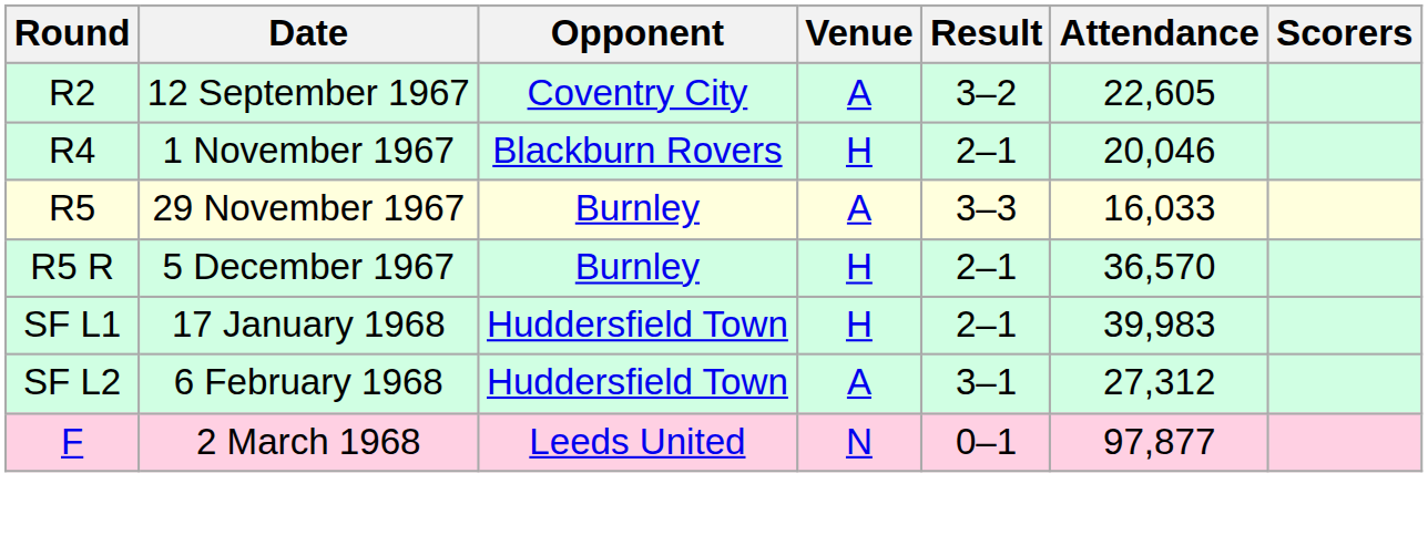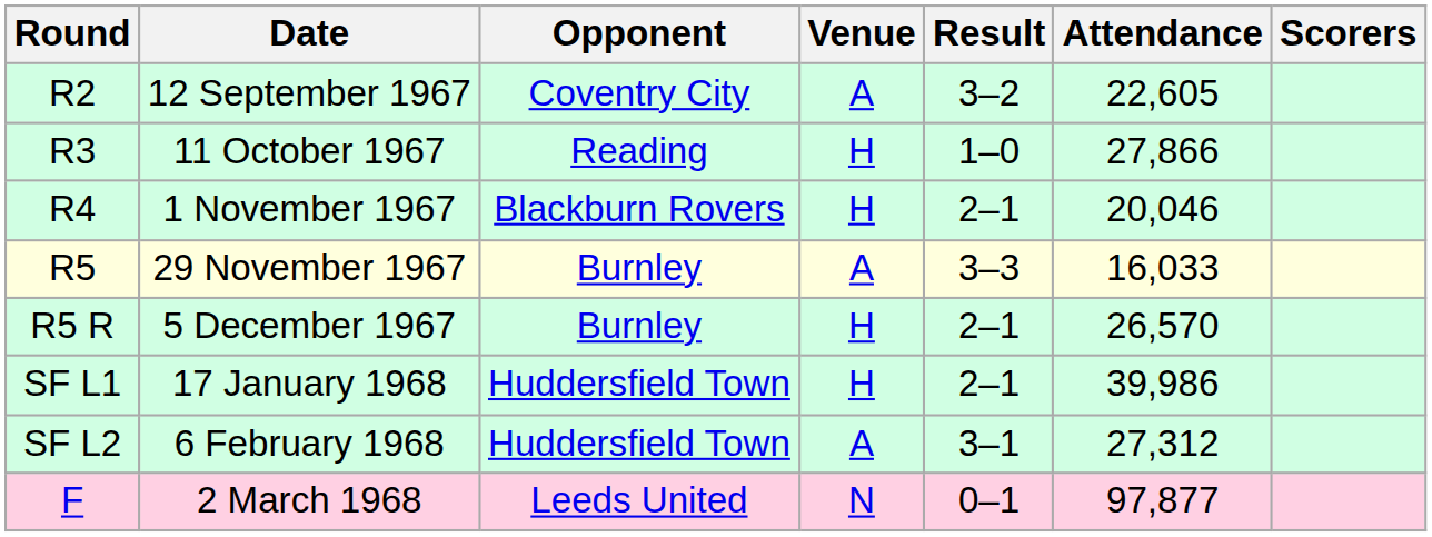 <table class="wikitable sortable" style="font-size:100%; text-align:center">
 <tr>
 <th>Round</th>
 <th>Date</th>
 <th>Opponent</th>
 <th>Venue</th>
 <th>Result</th>
 <th>Attendance</th>
 <th>Scorers</th>
 </tr>
 <tr style="background-color: #d0ffe3;">
 <td>R2</td>
 <td>12 September 1967</td>
 <td><a href='#'>Coventry City</a></td>
 <td><a href='#'>A</a></td>
 <td>3–2</td>
 <td>22,605</td>
+<td></td>
+</tr>
+<tr style="background-color: #d0ffe3;">
+<td>R3</td>
+<td>11 October 1967</td>
+<td><a href='#'>Reading</a></td>
+<td><a href='#'>H</a></td>
+<td>1–0</td>
+<td>27,866</td>
 <td></td>
 </tr>
 <tr style="background-color: #d0ffe3;">
 <td>R4</td>
 <td>1 November 1967</td>
 <td><a href='#'>Blackburn Rovers</a></td>
 <td><a href='#'>H</a></td>
 <td>2–1</td>
 <td>20,046</td>
 <td></td>
 </tr>
 <tr style="background-color: #ffffdd;">
 <td>R5</td>
 <td>29 November 1967</td>
 <td><a href='#'>Burnley</a></td>
 <td><a href='#'>A</a></td>
 <td>3–3</td>
 <td>16,033</td>
 <td></td>
 </tr>
 <tr style="background-color: #d0ffe3;">
 <td>R5 R</td>
 <td>5 December 1967</td>
 <td><a href='#'>Burnley</a></td>
 <td><a href='#'>H</a></td>
 <td>2–1</td>
-<td>36,570</td>
+<td>26,570</td>
 <td></td>
 </tr>
 <tr style="background-color: #d0ffe3;">
 <td>SF L1</td>
 <td>17 January 1968</td>
 <td><a href='#'>Huddersfield Town</a></td>
 <td><a href='#'>H</a></td>
 <td>2–1</td>
-<td>39,983</td>
+<td>39,986</td>
 <td></td>
 </tr>
 <tr style="background-color: #d0ffe3;">
 <td>SF L2</td>
 <td>6 February 1968</td>
 <td><a href='#'>Huddersfield Town</a></td>
 <td><a href='#'>A</a></td>
 <td>3–1</td>
 <td>27,312</td>
 <td></td>
 </tr>
 <tr style="background-color: #ffd0e3;">
 <td><a href='#'>F</a></td>
 <td>2 March 1968</td>
 <td><a href='#'>Leeds United</a></td>
 <td><a href='#'>N</a></td>
 <td>0–1</td>
 <td>97,877</td>
 <td></td>
 </tr>
 </table>
